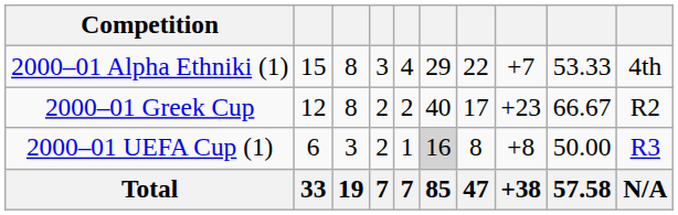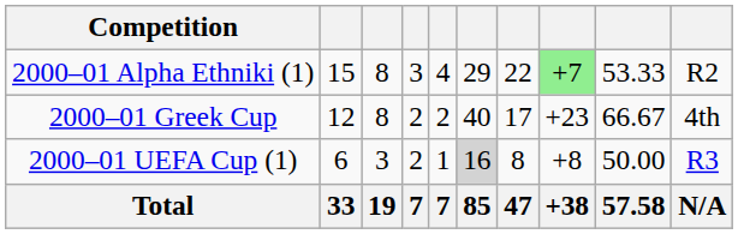 <table class="wikitable" style="text-align:center">
 <tr>
 <th>Competition</th>
 <th></th>
 <th></th>
 <th></th>
 <th></th>
 <th></th>
 <th></th>
 <th></th>
 <th></th>
 <th></th>
 </tr>
 <tr>
 <td><a href='#'>2000–01 Alpha Ethniki</a> (1)</td>
 <td>15</td>
 <td>8</td>
 <td>3</td>
 <td>4</td>
 <td>29</td>
 <td>22</td>
-<td>+7</td>
+<td style="background: lightgreen;">+7</td>
 <td>53.33</td>
-<td>4th</td>
+<td>R2</td>
 </tr>
 <tr>
 <td><a href='#'>2000–01 Greek Cup</a></td>
 <td>12</td>
 <td>8</td>
 <td>2</td>
 <td>2</td>
 <td>40</td>
 <td>17</td>
 <td>+23</td>
 <td>66.67</td>
-<td>R2</td>
+<td>4th</td>
 </tr>
 <tr>
 <td><a href='#'>2000–01 UEFA Cup</a> (1)</td>
 <td>6</td>
 <td>3</td>
 <td>2</td>
 <td>1</td>
 <td style="background: lightgrey;">16</td>
 <td>8</td>
 <td>+8</td>
 <td>50.00</td>
 <td><a href='#'>R3</a></td>
 </tr>
 <tr>
 <th>Total</th>
 <th>33</th>
 <th>19</th>
 <th>7</th>
 <th>7</th>
 <th>85</th>
 <th>47</th>
 <th>+38</th>
 <th>57.58</th>
 <th>N/A</th>
 </tr>
 </table>
